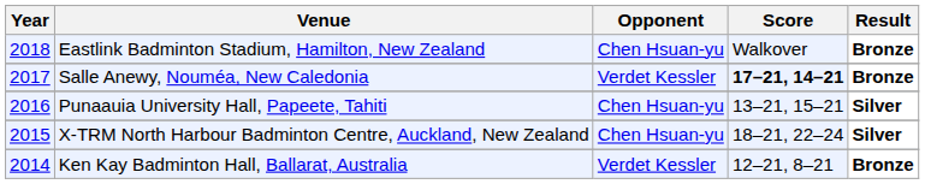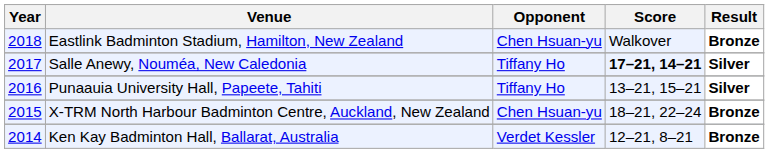 <table class="sortable wikitable" style="font-size: 90%;">
 <tr>
 <th>Year</th>
 <th>Venue</th>
 <th>Opponent</th>
 <th>Score</th>
 <th>Result</th>
 </tr>
 <tr style="background:#ECF2FF">
 <td align="center"><a href='#'>2018</a></td>
 <td align="left">Eastlink Badminton Stadium, <a href='#'>Hamilton, New Zealand</a></td>
 <td align="left"> <a href='#'>Chen Hsuan-yu</a></td>
 <td align="left">Walkover</td>
 <td style="text-align:left; background:white"> <strong>Bronze</strong></td>
 </tr>
 <tr>
 </tr>
 <tr style="background:#ECF2FF">
 <td align="center"><a href='#'>2017</a></td>
 <td align="left">Salle Anewy, <a href='#'>Nouméa, New Caledonia</a></td>
-<td align="left"> <a href='#'>Verdet Kessler</a></td>
+<td align="left"> <a href='#'>Tiffany Ho</a></td>
 <td align="left"><strong>17–21, 14–21</strong></td>
-<td style="text-align:left; background:white"> <strong>Bronze</strong></td>
+<td style="text-align:left; background:white"> <strong>Silver</strong></td>
 </tr>
 <tr>
 </tr>
 <tr style="background:#ECF2FF">
 <td align="center"><a href='#'>2016</a></td>
 <td align="left">Punaauia University Hall, <a href='#'>Papeete, Tahiti</a></td>
-<td align="left"> <a href='#'>Chen Hsuan-yu</a></td>
+<td align="left"> <a href='#'>Tiffany Ho</a></td>
 <td align="left">13–21, 15–21</td>
 <td style="text-align:left; background:white"> <strong>Silver</strong></td>
 </tr>
 <tr>
 </tr>
 <tr style="background:#ECF2FF">
 <td align="center"><a href='#'>2015</a></td>
 <td align="left">X-TRM North Harbour Badminton Centre, <a href='#'>Auckland</a>, New Zealand</td>
 <td align="left"> <a href='#'>Chen Hsuan-yu</a></td>
 <td align="left">18–21, 22–24</td>
-<td style="text-align:left; background:white"> <strong>Silver</strong></td>
+<td style="text-align:left; background:white"> <strong>Bronze</strong></td>
 </tr>
 <tr>
 </tr>
 <tr style="background:#ECF2FF">
 <td align="center"><a href='#'>2014</a></td>
 <td align="left">Ken Kay Badminton Hall, <a href='#'>Ballarat, Australia</a></td>
 <td align="left"> <a href='#'>Verdet Kessler</a></td>
 <td align="left">12–21, 8–21</td>
 <td style="text-align:left; background:white"> <strong>Bronze</strong></td>
 </tr>
 </table>
